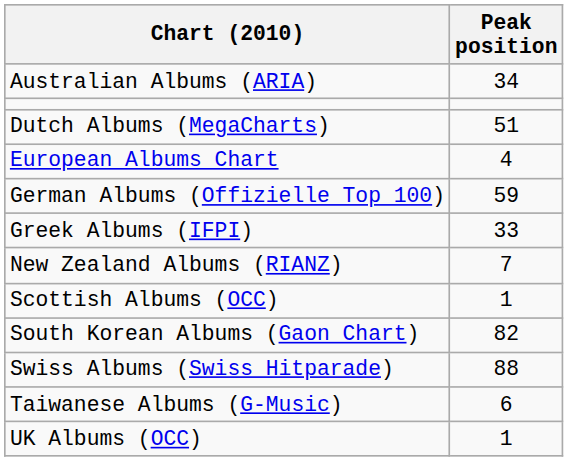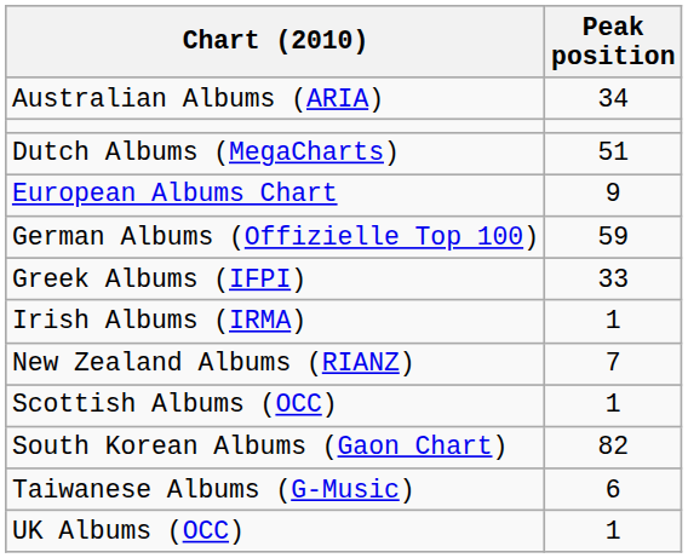 <table class="wikitable sortable">
 <tr>
 <th>Chart (2010)</th>
 <th>Peak<br>position</th>
 </tr>
 <tr>
 <td>Australian Albums (<a href='#'>ARIA</a>)</td>
 <td style="text-align:center;">34</td>
 </tr>
 <tr>
 <td></td>
 </tr>
 <tr>
 <td>Dutch Albums (<a href='#'>MegaCharts</a>)</td>
 <td style="text-align:center;">51</td>
 </tr>
 <tr>
 <td><a href='#'>European Albums Chart</a></td>
-<td style="text-align:center;">4</td>
+<td style="text-align:center;">9</td>
 </tr>
 <tr>
 <td align="left">German Albums (<a href='#'>Offizielle Top 100</a>)</td>
 <td style="text-align:center;">59</td>
 </tr>
 <tr>
 <td>Greek Albums (<a href='#'>IFPI</a>)</td>
 <td style="text-align:center;">33</td>
+</tr>
+<tr>
+<td>Irish Albums (<a href='#'>IRMA</a>)</td>
+<td style="text-align:center;">1</td>
 </tr>
 <tr>
 <td>New Zealand Albums (<a href='#'>RIANZ</a>)</td>
 <td style="text-align:center;">7</td>
 </tr>
 <tr>
 <td>Scottish Albums (<a href='#'>OCC</a>)</td>
 <td style="text-align:center;">1</td>
 </tr>
 <tr>
 <td>South Korean Albums (<a href='#'>Gaon Chart</a>)</td>
 <td style="text-align:center;">82</td>
 </tr>
 <tr>
-<td>Swiss Albums (<a href='#'>Swiss Hitparade</a>)</td>
-<td style="text-align:center;">88</td>
-</tr>
-<tr>
 <td>Taiwanese Albums (<a href='#'>G-Music</a>)</td>
 <td style="text-align:center;">6</td>
 </tr>
 <tr>
 <td>UK Albums (<a href='#'>OCC</a>)</td>
 <td style="text-align:center;">1</td>
 </tr>
 </table>
